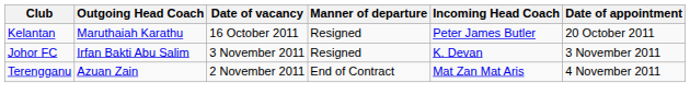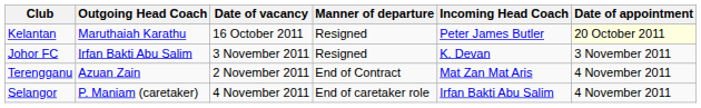 <table class="wikitable">
 <tr>
 <th>Club</th>
 <th>Outgoing Head Coach</th>
 <th>Date of vacancy</th>
 <th>Manner of departure</th>
 <th>Incoming Head Coach</th>
 <th>Date of appointment</th>
 </tr>
 <tr>
 <td><a href='#'>Kelantan</a></td>
 <td><a href='#'>Maruthaiah Karathu</a></td>
 <td>16 October 2011</td>
 <td>Resigned</td>
 <td><a href='#'>Peter James Butler</a></td>
-<td>20 October 2011</td>
+<td style="background: lightyellow;">20 October 2011</td>
 </tr>
 <tr>
 <td><a href='#'>Johor FC</a></td>
 <td><a href='#'>Irfan Bakti Abu Salim</a></td>
 <td>3 November 2011</td>
 <td>Resigned</td>
 <td><a href='#'>K. Devan</a></td>
 <td>3 November 2011</td>
 </tr>
 <tr>
 <td><a href='#'>Terengganu</a></td>
 <td><a href='#'>Azuan Zain</a></td>
 <td>2 November 2011</td>
 <td>End of Contract</td>
 <td><a href='#'>Mat Zan Mat Aris</a></td>
 <td>4 November 2011</td>
 </tr>
+<tr>
+<td><a href='#'>Selangor</a></td>
+<td><a href='#'>P. Maniam</a> (caretaker)</td>
+<td>4 November 2011</td>
+<td>End of caretaker role</td>
+<td><a href='#'>Irfan Bakti Abu Salim</a></td>
+<td>4 November 2011</td>
+</tr>
 </table>
